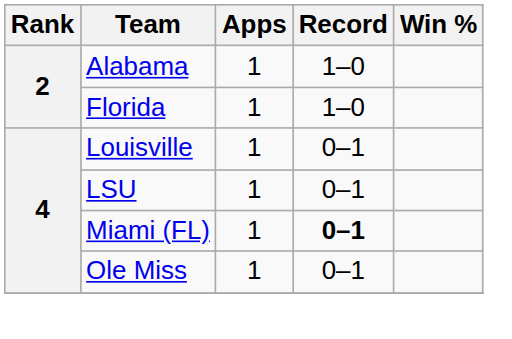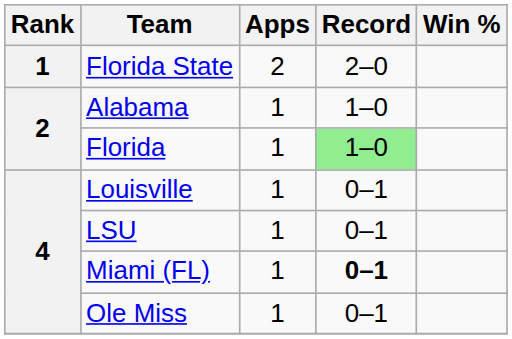 <table class=wikitable style="text-align:center;">
 <tr>
 <th>Rank</th>
 <th>Team</th>
 <th>Apps</th>
 <th>Record</th>
 <th>Win %</th>
+</tr>
+<tr>
+<th rowspan=1>1</th>
+<td align=left><a href='#'>Florida State</a></td>
+<td>2</td>
+<td>2–0</td>
+<td></td>
 </tr>
 <tr>
 <th rowspan=2>2</th>
 <td align=left><a href='#'>Alabama</a></td>
 <td>1</td>
 <td>1–0</td>
 <td></td>
 </tr>
 <tr>
 <td align=left><a href='#'>Florida</a></td>
 <td>1</td>
-<td>1–0</td>
+<td style="background: lightgreen;">1–0</td>
 <td></td>
 </tr>
 <tr>
 <th rowspan=4>4</th>
 <td align=left><a href='#'>Louisville</a></td>
 <td>1</td>
 <td>0–1</td>
 <td></td>
 </tr>
 <tr>
 <td align=left><a href='#'>LSU</a></td>
 <td>1</td>
 <td>0–1</td>
 <td></td>
 </tr>
 <tr>
 <td align=left><a href='#'>Miami (FL)</a></td>
 <td>1</td>
 <td><strong>0–1</strong></td>
 <td></td>
 </tr>
 <tr>
 <td align=left><a href='#'>Ole Miss</a></td>
 <td>1</td>
 <td>0–1</td>
 <td></td>
 </tr>
 <tr>
 </tr>
 </table>
